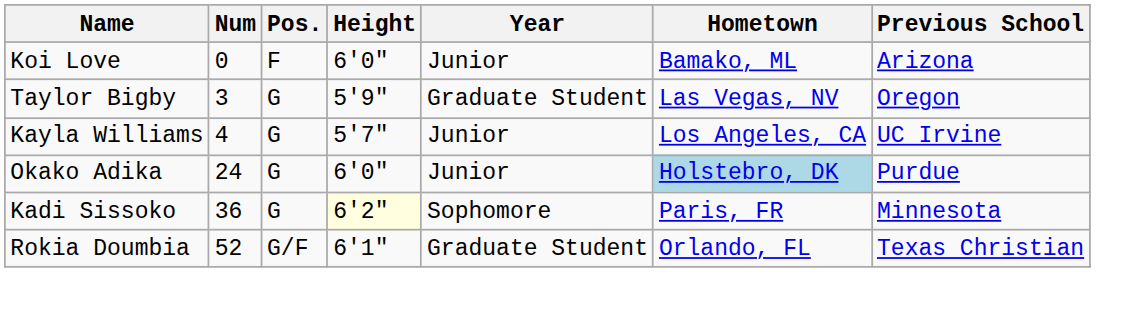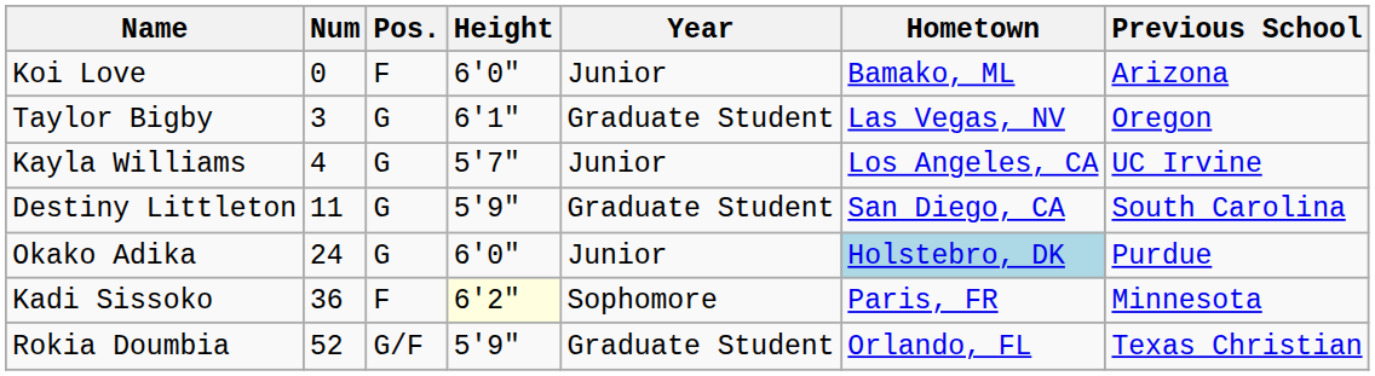 <table class="wikitable sortable">
 <tr>
 <th>Name</th>
 <th>Num</th>
 <th>Pos.</th>
 <th>Height</th>
 <th>Year</th>
 <th>Hometown</th>
 <th class="unsortable">Previous School</th>
 </tr>
 <tr>
 <td>Koi Love</td>
 <td>0</td>
 <td>F</td>
 <td>6'0"</td>
 <td>Junior</td>
 <td><a href='#'>Bamako, ML</a></td>
 <td><a href='#'>Arizona</a></td>
 </tr>
 <tr>
 <td>Taylor Bigby</td>
 <td>3</td>
 <td>G</td>
-<td>5'9"</td>
+<td>6'1"</td>
 <td>Graduate Student</td>
 <td><a href='#'>Las Vegas, NV</a></td>
 <td><a href='#'>Oregon</a></td>
 </tr>
 <tr>
 <td>Kayla Williams</td>
 <td>4</td>
 <td>G</td>
 <td>5'7"</td>
 <td>Junior</td>
 <td><a href='#'>Los Angeles, CA</a></td>
 <td><a href='#'>UC Irvine</a></td>
 </tr>
 <tr>
+<td>Destiny Littleton</td>
+<td>11</td>
+<td>G</td>
+<td>5'9"</td>
+<td>Graduate Student</td>
+<td><a href='#'>San Diego, CA</a></td>
+<td><a href='#'>South Carolina</a></td>
+</tr>
+<tr>
 <td>Okako Adika</td>
 <td>24</td>
 <td>G</td>
 <td>6'0"</td>
 <td>Junior</td>
 <td style="background: lightblue;"><a href='#'>Holstebro, DK</a></td>
 <td><a href='#'>Purdue</a></td>
 </tr>
 <tr>
 <td>Kadi Sissoko</td>
 <td>36</td>
-<td>G</td>
+<td>F</td>
 <td style="background: lightyellow;">6'2"</td>
 <td>Sophomore</td>
 <td><a href='#'>Paris, FR</a></td>
 <td><a href='#'>Minnesota</a></td>
 </tr>
 <tr>
 <td>Rokia Doumbia</td>
 <td>52</td>
 <td>G/F</td>
-<td>6'1"</td>
+<td>5'9"</td>
 <td>Graduate Student</td>
 <td><a href='#'>Orlando, FL</a></td>
 <td><a href='#'>Texas Christian</a></td>
 </tr>
 </table>
